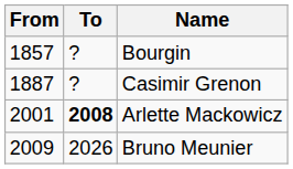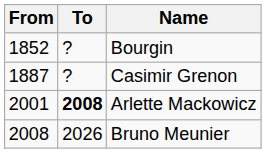 <table class="wikitable">
 <tr>
 <th>From</th>
 <th>To</th>
 <th>Name</th>
 </tr>
 <tr>
-<td>1857</td>
+<td>1852</td>
 <td>?</td>
 <td>Bourgin</td>
 </tr>
 <tr>
 <td>1887</td>
 <td>?</td>
 <td>Casimir Grenon</td>
 </tr>
 <tr>
 <td>2001</td>
 <td><strong>2008</strong></td>
 <td>Arlette Mackowicz</td>
 </tr>
 <tr>
-<td>2009</td>
+<td>2008</td>
 <td>2026</td>
 <td>Bruno Meunier</td>
 </tr>
 </table>
